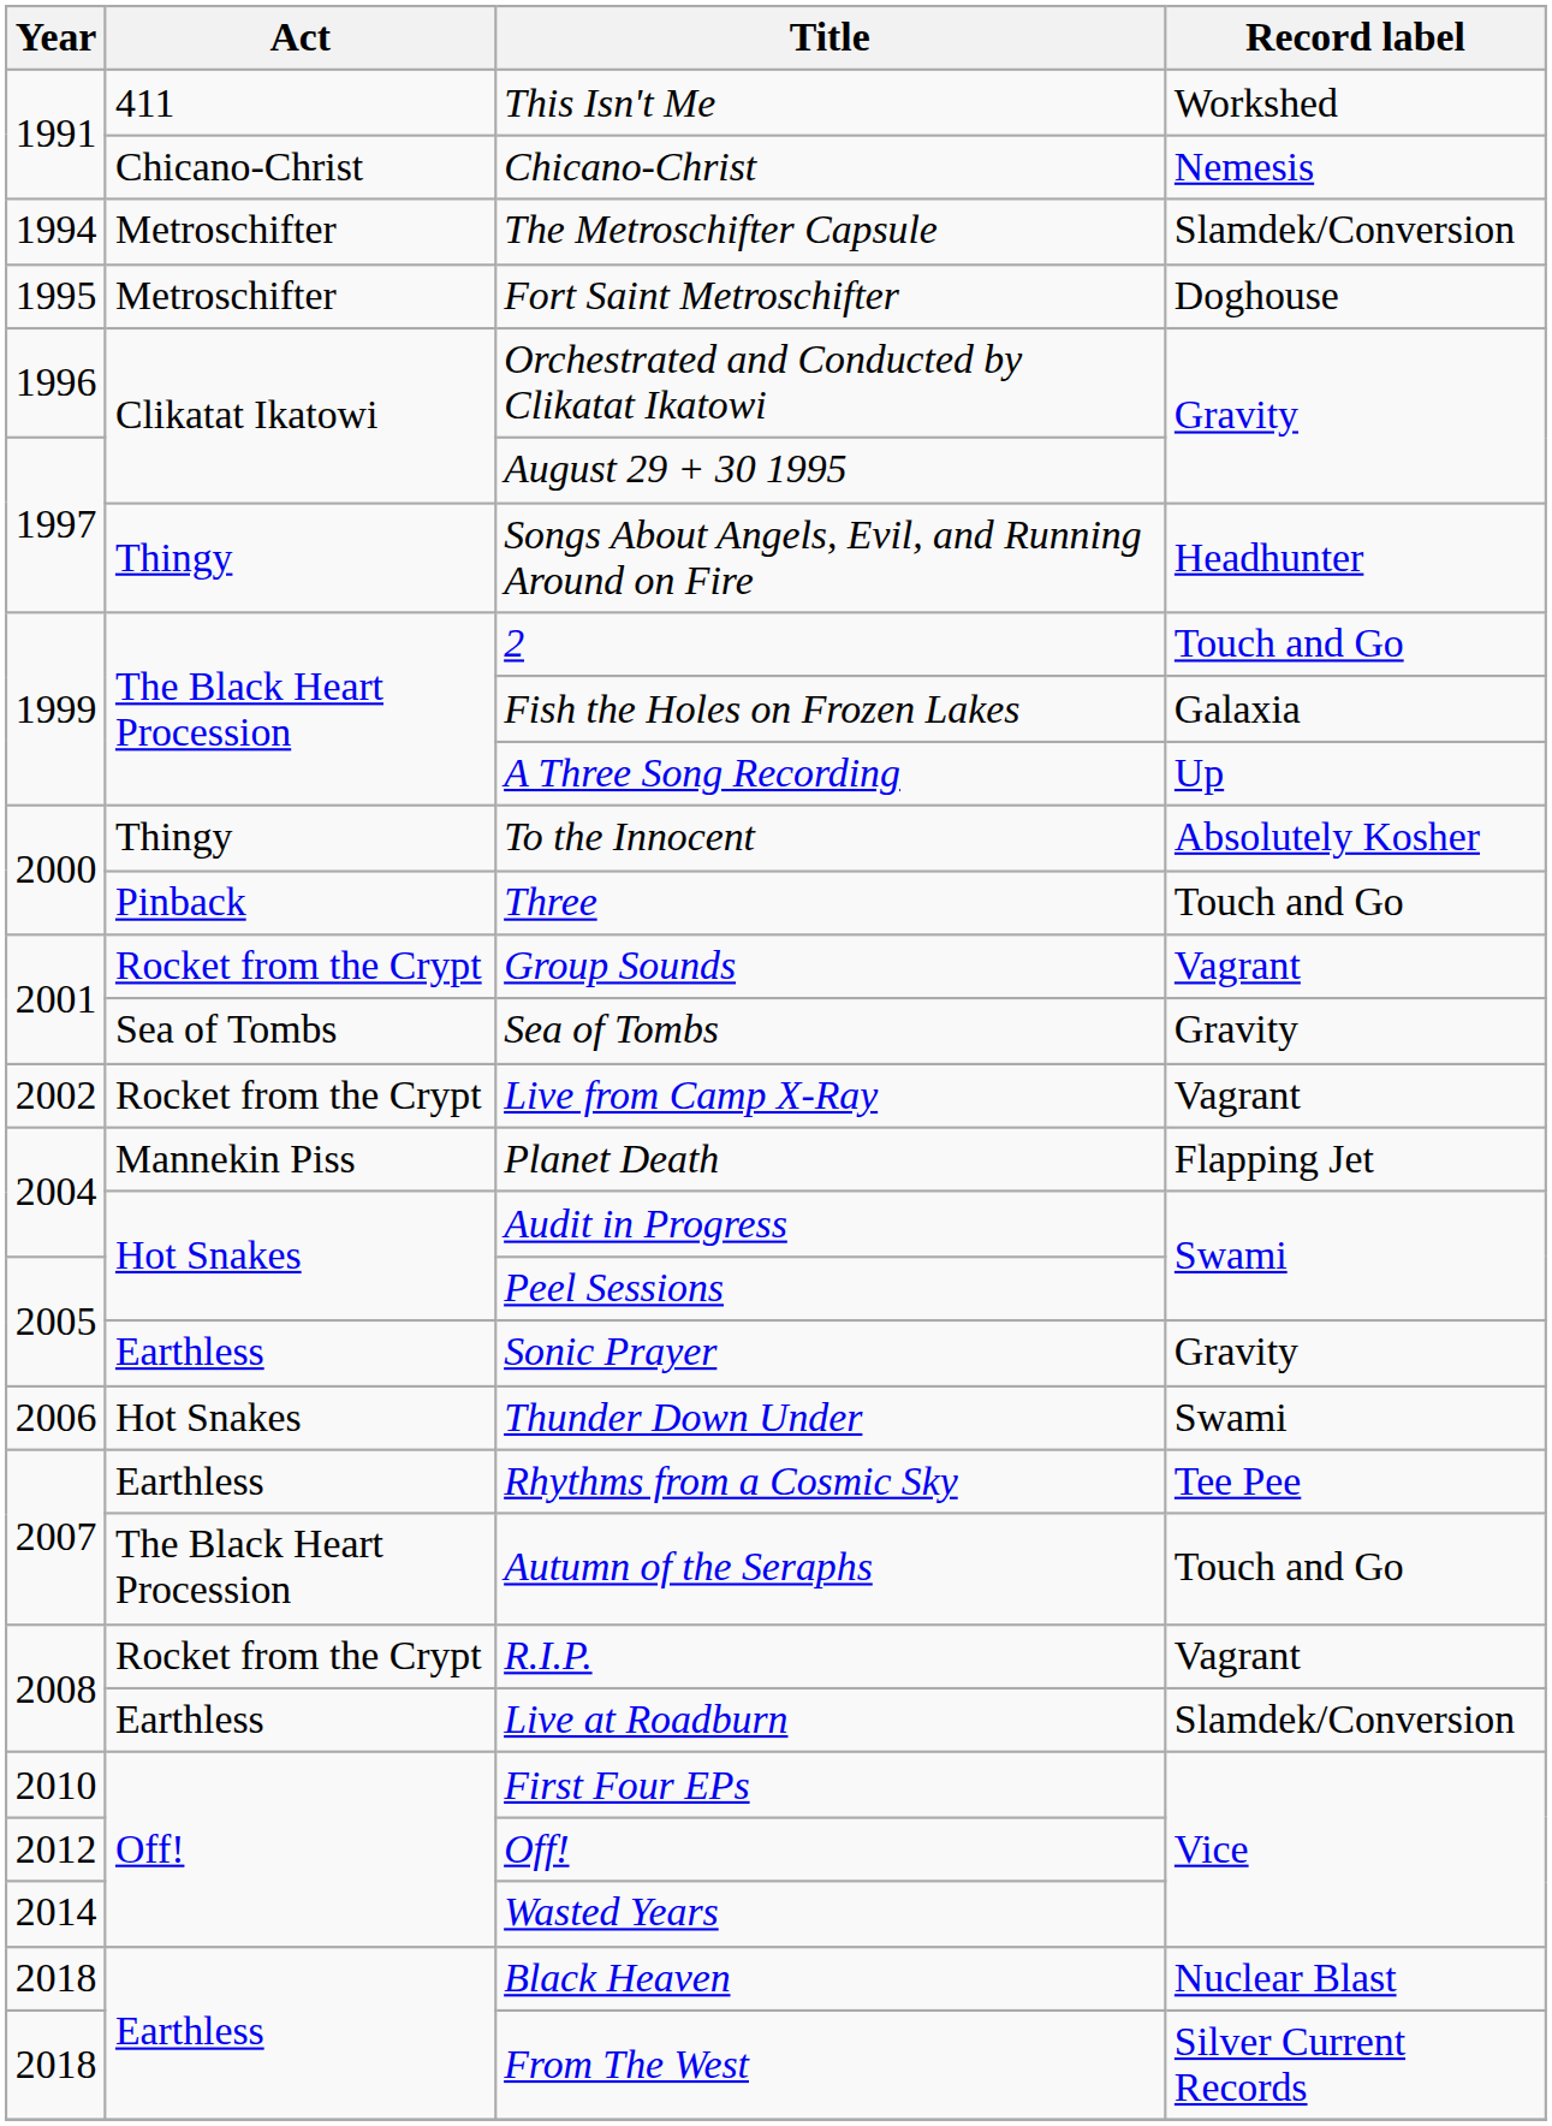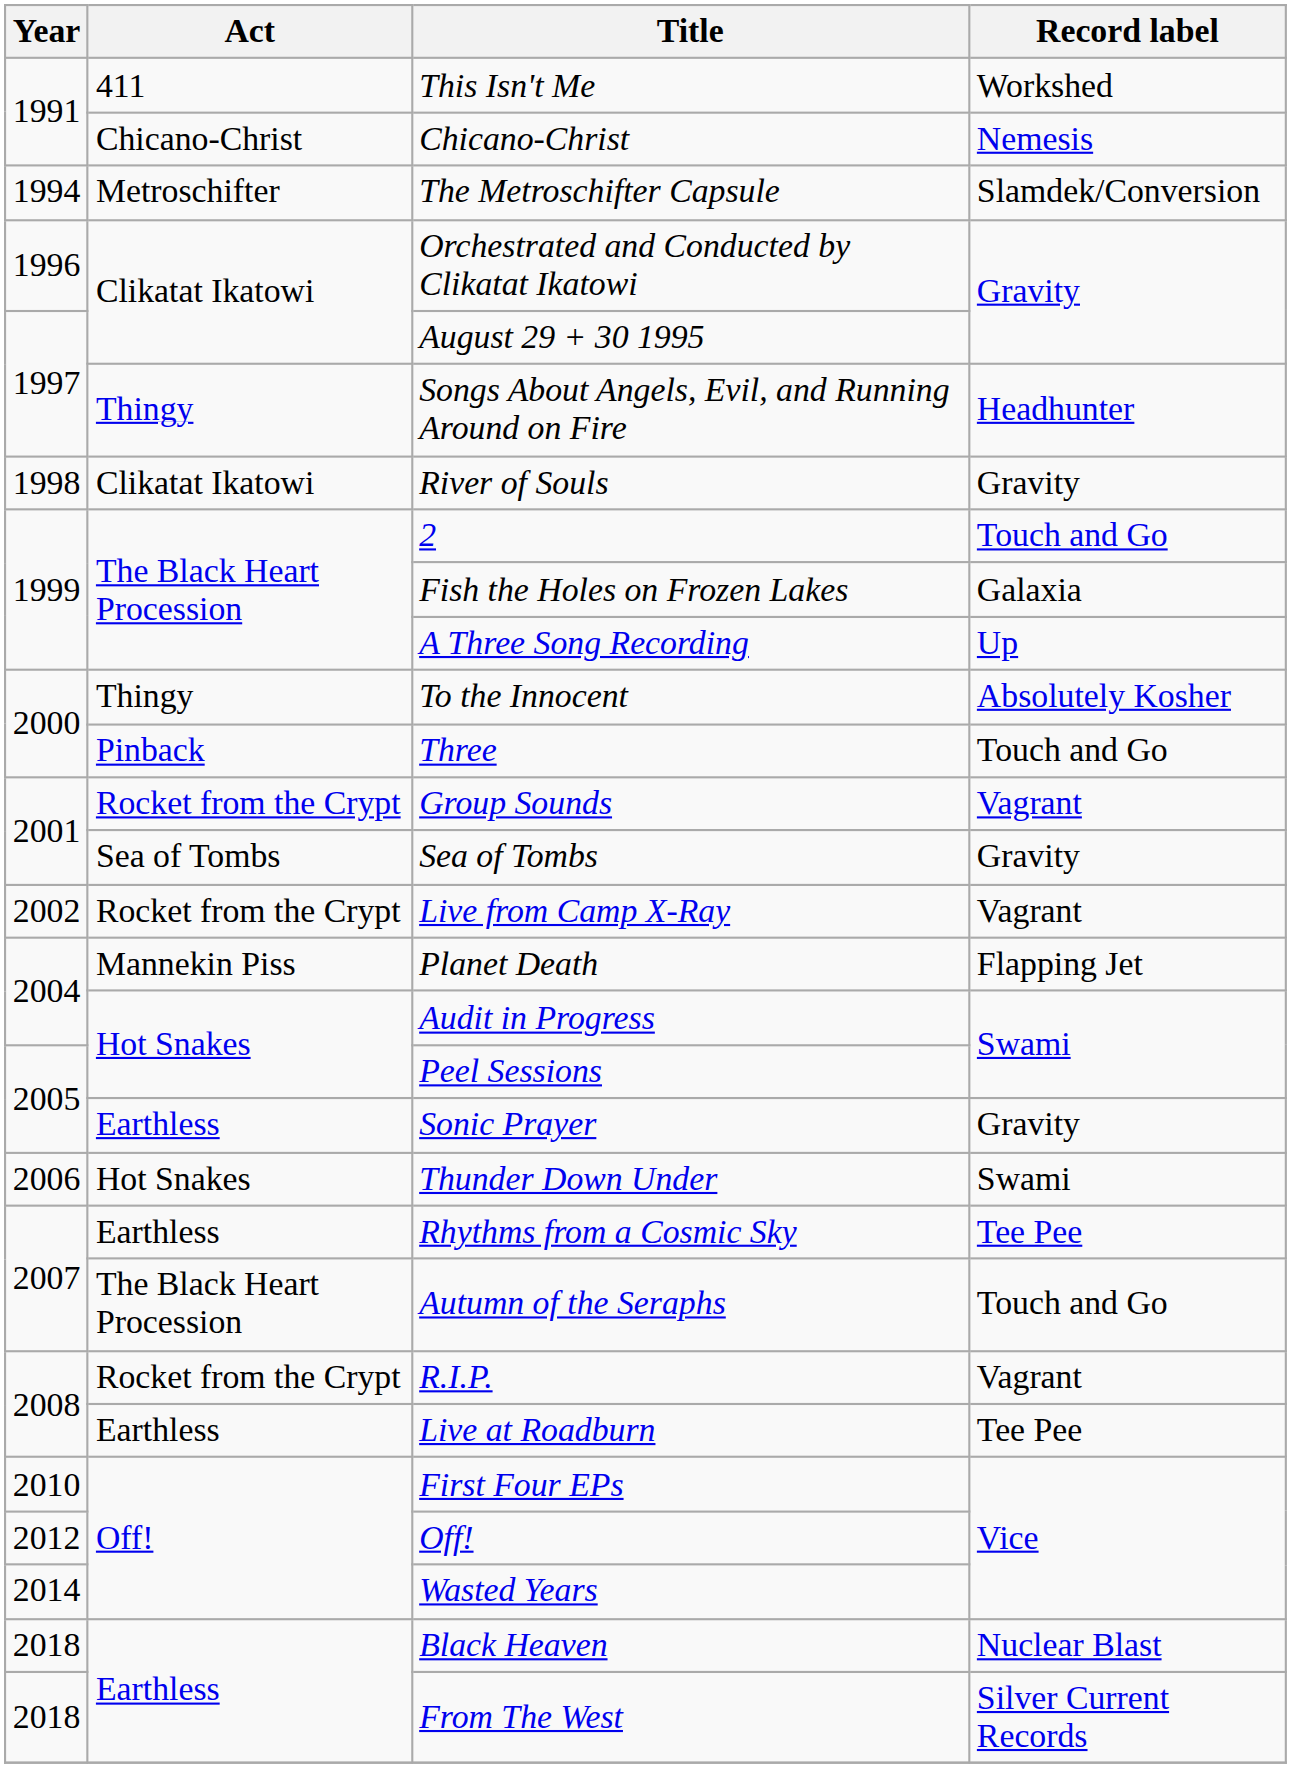 <table class="wikitable">
 <tr>
 <th>Year</th>
 <th>Act</th>
 <th>Title</th>
 <th>Record label</th>
 </tr>
 <tr>
 <td rowspan="2">1991</td>
 <td>411</td>
 <td><em>This Isn't Me</em></td>
 <td>Workshed</td>
 </tr>
 <tr>
 <td>Chicano-Christ</td>
 <td><em>Chicano-Christ</em></td>
 <td><a href='#'>Nemesis</a></td>
 </tr>
 <tr>
 <td>1994</td>
 <td>Metroschifter</td>
 <td><em>The Metroschifter Capsule</em></td>
 <td>Slamdek/Conversion</td>
 </tr>
 <tr>
-<td>1995</td>
-<td>Metroschifter</td>
-<td><em>Fort Saint Metroschifter</em></td>
-<td>Doghouse</td>
-</tr>
-<tr>
 <td>1996</td>
 <td rowspan="2">Clikatat Ikatowi</td>
 <td><em>Orchestrated and Conducted by Clikatat Ikatowi</em></td>
 <td rowspan="2"><a href='#'>Gravity</a></td>
 </tr>
 <tr>
 <td rowspan="2">1997</td>
 <td><em>August 29 + 30 1995</em></td>
 </tr>
 <tr>
 <td><a href='#'>Thingy</a></td>
 <td><em>Songs About Angels, Evil, and Running Around on Fire</em></td>
 <td><a href='#'>Headhunter</a></td>
+</tr>
+<tr>
+<td>1998</td>
+<td>Clikatat Ikatowi</td>
+<td><em>River of Souls</em></td>
+<td>Gravity</td>
 </tr>
 <tr>
 <td rowspan="3">1999</td>
 <td rowspan="3"><a href='#'>The Black Heart Procession</a></td>
 <td><em><a href='#'>2</a></em></td>
 <td><a href='#'>Touch and Go</a></td>
 </tr>
 <tr>
 <td><em>Fish the Holes on Frozen Lakes</em></td>
 <td>Galaxia</td>
 </tr>
 <tr>
 <td><em><a href='#'>A Three Song Recording</a></em></td>
 <td><a href='#'>Up</a></td>
 </tr>
 <tr>
 <td rowspan="2">2000</td>
 <td>Thingy</td>
 <td><em>To the Innocent</em></td>
 <td><a href='#'>Absolutely Kosher</a></td>
 </tr>
 <tr>
 <td><a href='#'>Pinback</a></td>
 <td><em><a href='#'>Three</a></em></td>
 <td>Touch and Go</td>
 </tr>
 <tr>
 <td rowspan="2">2001</td>
 <td><a href='#'>Rocket from the Crypt</a></td>
 <td><em><a href='#'>Group Sounds</a></em></td>
 <td><a href='#'>Vagrant</a></td>
 </tr>
 <tr>
 <td>Sea of Tombs</td>
 <td><em>Sea of Tombs</em></td>
 <td>Gravity</td>
 </tr>
 <tr>
 <td>2002</td>
 <td>Rocket from the Crypt</td>
 <td><em><a href='#'>Live from Camp X-Ray</a></em></td>
 <td>Vagrant</td>
 </tr>
 <tr>
 <td rowspan="2">2004</td>
 <td>Mannekin Piss</td>
 <td><em>Planet Death</em></td>
 <td>Flapping Jet</td>
 </tr>
 <tr>
 <td rowspan="2"><a href='#'>Hot Snakes</a></td>
 <td><em><a href='#'>Audit in Progress</a></em></td>
 <td rowspan="2"><a href='#'>Swami</a></td>
 </tr>
 <tr>
 <td rowspan="2">2005</td>
 <td><em><a href='#'>Peel Sessions</a></em></td>
 </tr>
 <tr>
 <td><a href='#'>Earthless</a></td>
 <td><em><a href='#'>Sonic Prayer</a></em></td>
 <td>Gravity</td>
 </tr>
 <tr>
 <td>2006</td>
 <td>Hot Snakes</td>
 <td><em><a href='#'>Thunder Down Under</a></em></td>
 <td>Swami</td>
 </tr>
 <tr>
 <td rowspan="2">2007</td>
 <td>Earthless</td>
 <td><em><a href='#'>Rhythms from a Cosmic Sky</a></em></td>
 <td><a href='#'>Tee Pee</a></td>
 </tr>
 <tr>
 <td>The Black Heart Procession</td>
 <td><em><a href='#'>Autumn of the Seraphs</a></em></td>
 <td>Touch and Go</td>
 </tr>
 <tr>
 <td rowspan="2">2008</td>
 <td>Rocket from the Crypt</td>
 <td><em><a href='#'>R.I.P.</a></em></td>
 <td>Vagrant</td>
 </tr>
 <tr>
 <td>Earthless</td>
 <td><em><a href='#'>Live at Roadburn</a></em></td>
-<td>Slamdek/Conversion</td>
+<td>Tee Pee</td>
 </tr>
 <tr>
 <td>2010</td>
 <td rowspan="3"><a href='#'>Off!</a></td>
 <td><em><a href='#'>First Four EPs</a></em></td>
 <td rowspan="3"><a href='#'>Vice</a></td>
 </tr>
 <tr>
 <td>2012</td>
 <td><em><a href='#'>Off!</a></em></td>
 </tr>
 <tr>
 <td>2014</td>
 <td><em><a href='#'>Wasted Years</a></em></td>
 </tr>
 <tr>
 <td>2018</td>
 <td rowspan="2"><a href='#'>Earthless</a></td>
 <td><em><a href='#'>Black Heaven</a></em></td>
 <td><a href='#'>Nuclear Blast</a></td>
 </tr>
 <tr>
 <td>2018</td>
 <td><em><a href='#'>From The West</a></em></td>
 <td><a href='#'>Silver Current Records</a></td>
 </tr>
 <tr>
 </tr>
 </table>
